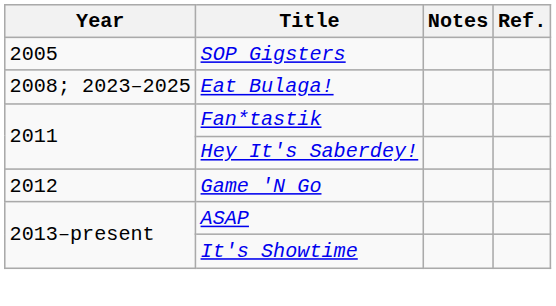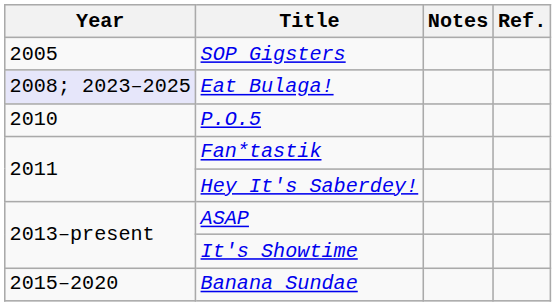 <table class="wikitable">
 <tr>
 <th>Year</th>
 <th>Title</th>
 <th>Notes</th>
 <th>Ref.</th>
 </tr>
 <tr>
 <td>2005</td>
 <td><em><a href='#'>SOP Gigsters</a></em></td>
 <td></td>
 <td></td>
 </tr>
 <tr>
-<td>2008; 2023–2025</td>
+<td style="background: lavender;">2008; 2023–2025</td>
 <td><em><a href='#'>Eat Bulaga!</a></em></td>
+<td></td>
+<td></td>
+</tr>
+<tr>
+<td>2010</td>
+<td><em><a href='#'>P.O.5</a></em></td>
 <td></td>
 <td></td>
 </tr>
 <tr>
 <td rowspan=2>2011</td>
 <td><em><a href='#'>Fan*tastik</a></em></td>
 <td></td>
 <td></td>
 </tr>
 <tr>
 <td><em><a href='#'>Hey It's Saberdey!</a></em></td>
 <td></td>
 <td></td>
 </tr>
 <tr>
-<td>2012</td>
-<td><em><a href='#'>Game 'N Go</a></em></td>
-<td></td>
-<td></td>
-</tr>
-<tr>
 <td rowspan=2>2013–present</td>
 <td><em><a href='#'>ASAP</a></em></td>
 <td></td>
 <td></td>
 </tr>
 <tr>
 <td><em><a href='#'>It's Showtime</a></em></td>
 <td></td>
 <td></td>
 </tr>
+<tr>
+<td>2015–2020</td>
+<td><em><a href='#'>Banana Sundae</a></em></td>
+<td></td>
+<td></td>
+</tr>
 </table>
